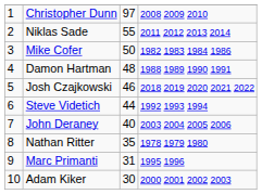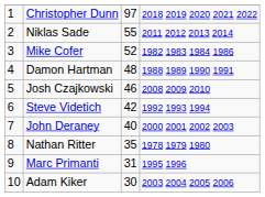 <table class="wikitable">
 <tr>
 </tr>
 <tr>
 <td>1</td>
 <td><a href='#'>Christopher Dunn</a></td>
 <td>97</td>
-<td style="font-size:80%;"><a href='#'>2008</a> <a href='#'>2009</a> <a href='#'>2010</a></td>
+<td style="font-size:80%;"><a href='#'>2018</a> <a href='#'>2019</a> <a href='#'>2020</a> <a href='#'>2021</a> <a href='#'>2022</a></td>
 </tr>
 <tr>
 <td>2</td>
 <td>Niklas Sade</td>
 <td>55</td>
 <td style="font-size:80%;"><a href='#'>2011</a> <a href='#'>2012</a> <a href='#'>2013</a> <a href='#'>2014</a></td>
 </tr>
 <tr>
 <td>3</td>
 <td><a href='#'>Mike Cofer</a></td>
-<td>50</td>
+<td>52</td>
 <td style="font-size:80%;"><a href='#'>1982</a> <a href='#'>1983</a> <a href='#'>1984</a> <a href='#'>1986</a></td>
 </tr>
 <tr>
 <td>4</td>
 <td>Damon Hartman</td>
 <td>48</td>
 <td style="font-size:80%;"><a href='#'>1988</a> <a href='#'>1989</a> <a href='#'>1990</a> <a href='#'>1991</a></td>
 </tr>
 <tr>
 <td>5</td>
 <td>Josh Czajkowski</td>
 <td>46</td>
-<td style="font-size:80%;"><a href='#'>2018</a> <a href='#'>2019</a> <a href='#'>2020</a> <a href='#'>2021</a> <a href='#'>2022</a></td>
+<td style="font-size:80%;"><a href='#'>2008</a> <a href='#'>2009</a> <a href='#'>2010</a></td>
 </tr>
 <tr>
 <td>6</td>
 <td><a href='#'>Steve Videtich</a></td>
-<td>44</td>
+<td>42</td>
 <td style="font-size:80%;"><a href='#'>1992</a> <a href='#'>1993</a> <a href='#'>1994</a></td>
 </tr>
 <tr>
 <td>7</td>
 <td><a href='#'>John Deraney</a></td>
 <td>40</td>
-<td style="font-size:80%;"><a href='#'>2003</a> <a href='#'>2004</a> <a href='#'>2005</a> <a href='#'>2006</a></td>
+<td style="font-size:80%;"><a href='#'>2000</a> <a href='#'>2001</a> <a href='#'>2002</a> <a href='#'>2003</a></td>
 </tr>
 <tr>
 <td>8</td>
 <td>Nathan Ritter</td>
 <td>35</td>
 <td style="font-size:80%;"><a href='#'>1978</a> <a href='#'>1979</a> <a href='#'>1980</a></td>
 </tr>
 <tr>
 <td>9</td>
 <td><a href='#'>Marc Primanti</a></td>
 <td>31</td>
 <td style="font-size:80%;"><a href='#'>1995</a> <a href='#'>1996</a></td>
 </tr>
 <tr>
 <td>10</td>
 <td>Adam Kiker</td>
 <td>30</td>
-<td style="font-size:80%;"><a href='#'>2000</a> <a href='#'>2001</a> <a href='#'>2002</a> <a href='#'>2003</a></td>
+<td style="font-size:80%;"><a href='#'>2003</a> <a href='#'>2004</a> <a href='#'>2005</a> <a href='#'>2006</a></td>
 </tr>
 </table>
